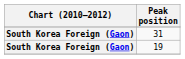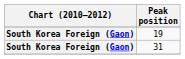 <table class="wikitable sortable plainrowheaders" style="text-align:center">
 <tr>
 <th scope="col">Chart (2010–2012)</th>
 <th scope="col">Peak<br>position</th>
 </tr>
 <tr>
 </tr>
 <tr>
+<th scope="row">South Korea Foreign (<a href='#'>Gaon</a>)<br><em></em></th>
+<td>19</td>
+</tr>
+<tr>
 <th scope="row">South Korea Foreign (<a href='#'>Gaon</a>)</th>
 <td>31</td>
 </tr>
 <tr>
-<th scope="row">South Korea Foreign (<a href='#'>Gaon</a>)<br><em></em></th>
-<td>19</td>
-</tr>
-<tr>
 </tr>
 </table>
